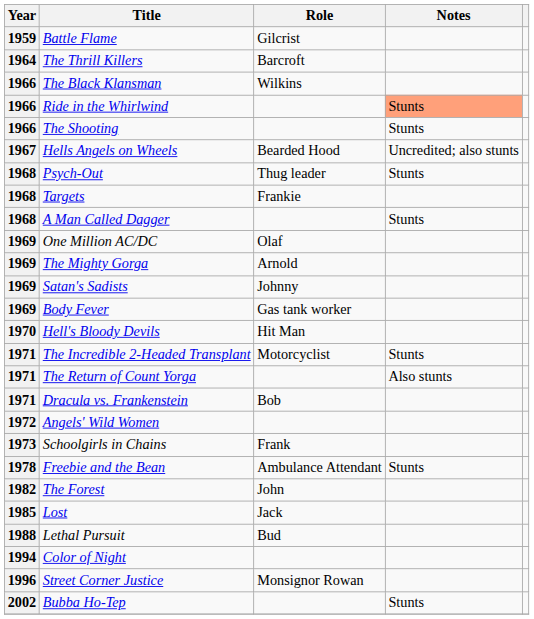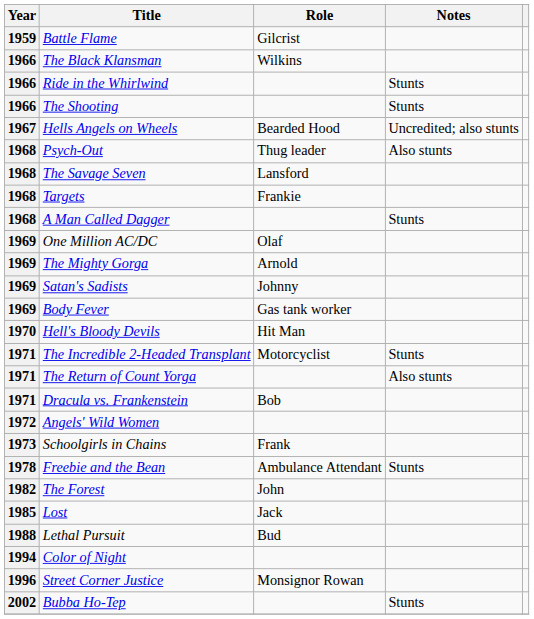 <table class="wikitable plainrowheaders sortable" style="margin-right: 0;">
 <tr>
 <th scope="col">Year</th>
 <th scope="col">Title</th>
 <th scope="col">Role</th>
 <th scope="col" class="unsortable">Notes</th>
 <th scope="col" class="unsortable"></th>
 </tr>
 <tr>
 <th scope="row">1959</th>
 <td><em><a href='#'>Battle Flame</a></em></td>
 <td>Gilcrist</td>
 <td></td>
 <td style="text-align:center;"></td>
 </tr>
 <tr>
-<th scope="row">1964</th>
-<td><em><a href='#'>The Thrill Killers</a></em></td>
-<td>Barcroft</td>
-<td></td>
-<td style="text-align:center;"></td>
-</tr>
-<tr>
 <th scope="row">1966</th>
 <td data-sort-value=Black Klansman><em><a href='#'>The Black Klansman</a></em></td>
 <td>Wilkins</td>
 <td></td>
 <td style="text-align:center;"></td>
 </tr>
 <tr>
 <th scope="row">1966</th>
 <td><em><a href='#'>Ride in the Whirlwind</a></em></td>
 <td></td>
-<td style="background: lightsalmon;">Stunts</td>
+<td>Stunts</td>
 <td style="text-align:center;"></td>
 </tr>
 <tr>
 <th scope="row">1966</th>
 <td data-sort-value=Shooting><em><a href='#'>The Shooting</a></em></td>
 <td></td>
 <td>Stunts</td>
 <td style="text-align:center;"></td>
 </tr>
 <tr>
 <th scope="row">1967</th>
 <td><em><a href='#'>Hells Angels on Wheels</a></em></td>
 <td>Bearded Hood</td>
 <td>Uncredited; also stunts</td>
 <td style="text-align:center;"></td>
 </tr>
 <tr>
 <th scope="row">1968</th>
 <td><em><a href='#'>Psych-Out</a></em></td>
 <td>Thug leader</td>
-<td>Stunts</td>
+<td>Also stunts</td>
+<td style="text-align:center;"></td>
+</tr>
+<tr>
+<th scope="row">1968</th>
+<td><em><a href='#'>The Savage Seven</a></em></td>
+<td>Lansford</td>
+<td></td>
 <td style="text-align:center;"></td>
 </tr>
 <tr>
 <th scope="row">1968</th>
 <td><em><a href='#'>Targets</a></em></td>
 <td>Frankie</td>
 <td></td>
 <td style="text-align:center;"></td>
 </tr>
 <tr>
 <th scope="row">1968</th>
 <td data-sort-value=Man Called Dagger><em><a href='#'>A Man Called Dagger</a></em></td>
 <td></td>
 <td>Stunts</td>
 <td style="text-align:center;"></td>
 </tr>
 <tr>
 <th scope="row">1969</th>
 <td><em>One Million AC/DC</em></td>
 <td>Olaf</td>
 <td></td>
 <td style="text-align:center;"></td>
 </tr>
 <tr>
 <th scope="row">1969</th>
 <td data-sort-value=Mighty><em><a href='#'>The Mighty Gorga</a></em></td>
 <td>Arnold</td>
 <td></td>
 <td style="text-align:center;"></td>
 </tr>
 <tr>
 <th scope="row">1969</th>
 <td><em><a href='#'>Satan's Sadists</a></em></td>
 <td>Johnny</td>
 <td></td>
 <td style="text-align:center;"></td>
 </tr>
 <tr>
 <th scope="row">1969</th>
 <td><em><a href='#'>Body Fever</a></em></td>
 <td>Gas tank worker</td>
 <td></td>
 <td style="text-align:center;"></td>
 </tr>
 <tr>
 <th scope="row">1970</th>
 <td><em><a href='#'>Hell's Bloody Devils</a></em></td>
 <td>Hit Man</td>
 <td></td>
 <td style="text-align:center;"></td>
 </tr>
 <tr>
 <th scope="row">1971</th>
 <td><em><a href='#'>The Incredible 2-Headed Transplant</a></em></td>
 <td>Motorcyclist</td>
 <td>Stunts</td>
 <td style="text-align:center;"></td>
 </tr>
 <tr>
 <th scope="row">1971</th>
 <td data-sort-value=Return Count><em><a href='#'>The Return of Count Yorga</a></em></td>
 <td></td>
 <td>Also stunts</td>
 <td style="text-align:center;"></td>
 </tr>
 <tr>
 <th scope="row">1971</th>
 <td><em><a href='#'>Dracula vs. Frankenstein</a></em></td>
 <td>Bob</td>
 <td></td>
 <td style="text-align:center;"></td>
 </tr>
 <tr>
 <th scope="row">1972</th>
 <td><em><a href='#'>Angels' Wild Women</a></em></td>
 <td></td>
 <td></td>
 <td style="text-align:center;"></td>
 </tr>
 <tr>
 <th scope="row">1973</th>
 <td><em>Schoolgirls in Chains</em></td>
 <td>Frank</td>
 <td></td>
 <td style="text-align:center;"></td>
 </tr>
 <tr>
 <th scope="row">1978</th>
 <td><em><a href='#'>Freebie and the Bean</a></em></td>
 <td>Ambulance Attendant</td>
 <td>Stunts</td>
 <td style="text-align:center;"></td>
 </tr>
 <tr>
 <th scope="row">1982</th>
 <td data-sort-value=Forest><em><a href='#'>The Forest</a></em></td>
 <td>John</td>
 <td></td>
 <td style="text-align:center;"></td>
 </tr>
 <tr>
 <th scope="row">1985</th>
 <td><em><a href='#'>Lost</a></em></td>
 <td>Jack</td>
 <td></td>
 <td style="text-align:center;"></td>
 </tr>
 <tr>
 <th scope="row">1988</th>
 <td><em>Lethal Pursuit</em></td>
 <td>Bud</td>
 <td></td>
 <td style="text-align:center;"></td>
 </tr>
 <tr>
 <th scope="row">1994</th>
 <td><em><a href='#'>Color of Night</a></em></td>
 <td></td>
 <td></td>
 <td style="text-align:center;"></td>
 </tr>
 <tr>
 <th scope="row">1996</th>
 <td><em><a href='#'>Street Corner Justice</a></em></td>
 <td>Monsignor Rowan</td>
 <td></td>
 <td style="text-align:center;"></td>
 </tr>
 <tr>
 <th scope="row">2002</th>
 <td><em><a href='#'>Bubba Ho-Tep</a></em></td>
 <td></td>
 <td>Stunts</td>
 <td style="text-align:center;"></td>
 </tr>
 <tr>
 </tr>
 </table>
